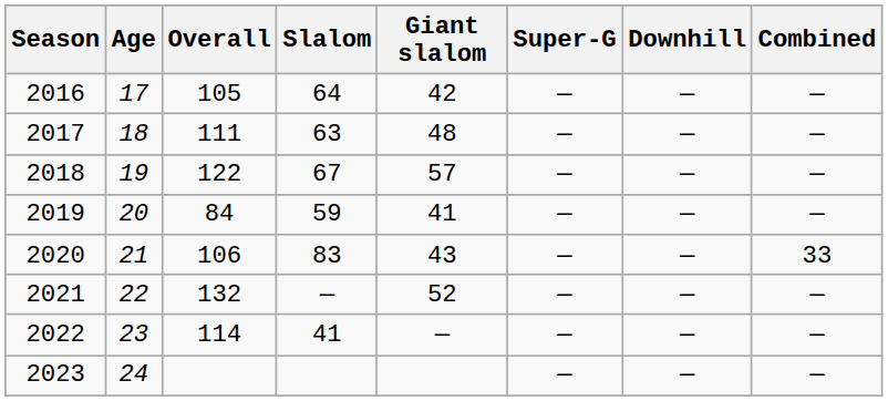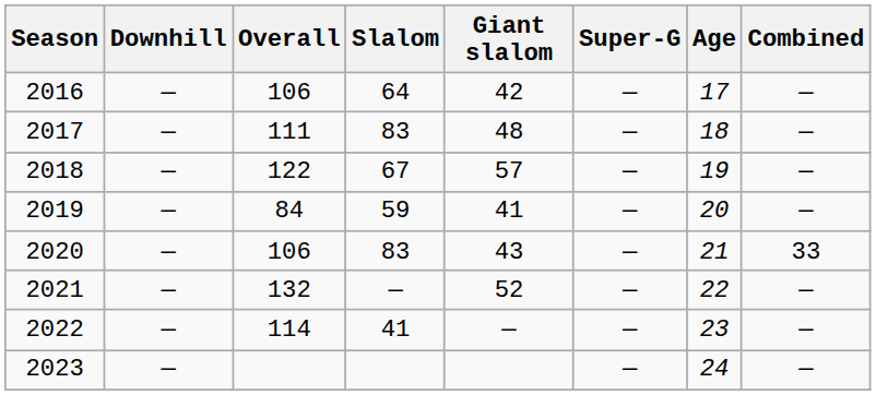 <table class=wikitable style="text-align:center">
 <tr>
 <th>Season</th>
-<th>Age</th>
+<th>Downhill</th>
 <th>Overall</th>
 <th>Slalom</th>
 <th>Giant<br> slalom </th>
 <th>Super-G</th>
-<th>Downhill</th>
+<th>Age</th>
 <th>Combined</th>
 </tr>
 <tr>
 <td>2016</td>
-<td><em>17</em></td>
-<td>105</td>
+<td>—</td>
+<td>106</td>
 <td>64</td>
 <td>42</td>
 <td>—</td>
-<td>—</td>
+<td><em>17</em></td>
 <td>—</td>
 </tr>
 <tr>
 <td>2017</td>
-<td><em>18</em></td>
+<td>—</td>
 <td>111</td>
-<td>63</td>
+<td>83</td>
 <td>48</td>
 <td>—</td>
-<td>—</td>
+<td><em>18</em></td>
 <td>—</td>
 </tr>
 <tr>
 <td>2018</td>
-<td><em>19</em></td>
+<td>—</td>
 <td>122</td>
 <td>67</td>
 <td>57</td>
 <td>—</td>
-<td>—</td>
+<td><em>19</em></td>
 <td>—</td>
 </tr>
 <tr>
 <td>2019</td>
-<td><em>20</em></td>
+<td>—</td>
 <td>84</td>
 <td>59</td>
 <td>41</td>
 <td>—</td>
-<td>—</td>
+<td><em>20</em></td>
 <td>—</td>
 </tr>
 <tr>
 <td>2020</td>
-<td><em>21</em></td>
+<td>—</td>
 <td>106</td>
 <td>83</td>
 <td>43</td>
 <td>—</td>
-<td>—</td>
+<td><em>21</em></td>
 <td>33</td>
 </tr>
 <tr>
 <td>2021</td>
-<td><em>22</em></td>
+<td>—</td>
 <td>132</td>
 <td>—</td>
 <td>52</td>
 <td>—</td>
-<td>—</td>
+<td><em>22</em></td>
 <td>—</td>
 </tr>
 <tr>
 <td>2022</td>
-<td><em>23</em></td>
+<td>—</td>
 <td>114</td>
 <td>41</td>
 <td>—</td>
 <td>—</td>
-<td>—</td>
+<td><em>23</em></td>
 <td>—</td>
 </tr>
 <tr>
 <td>2023</td>
-<td><em>24</em></td>
+<td>—</td>
 <td></td>
 <td></td>
 <td></td>
 <td>—</td>
-<td>—</td>
+<td><em>24</em></td>
 <td>—</td>
 </tr>
 </table>
